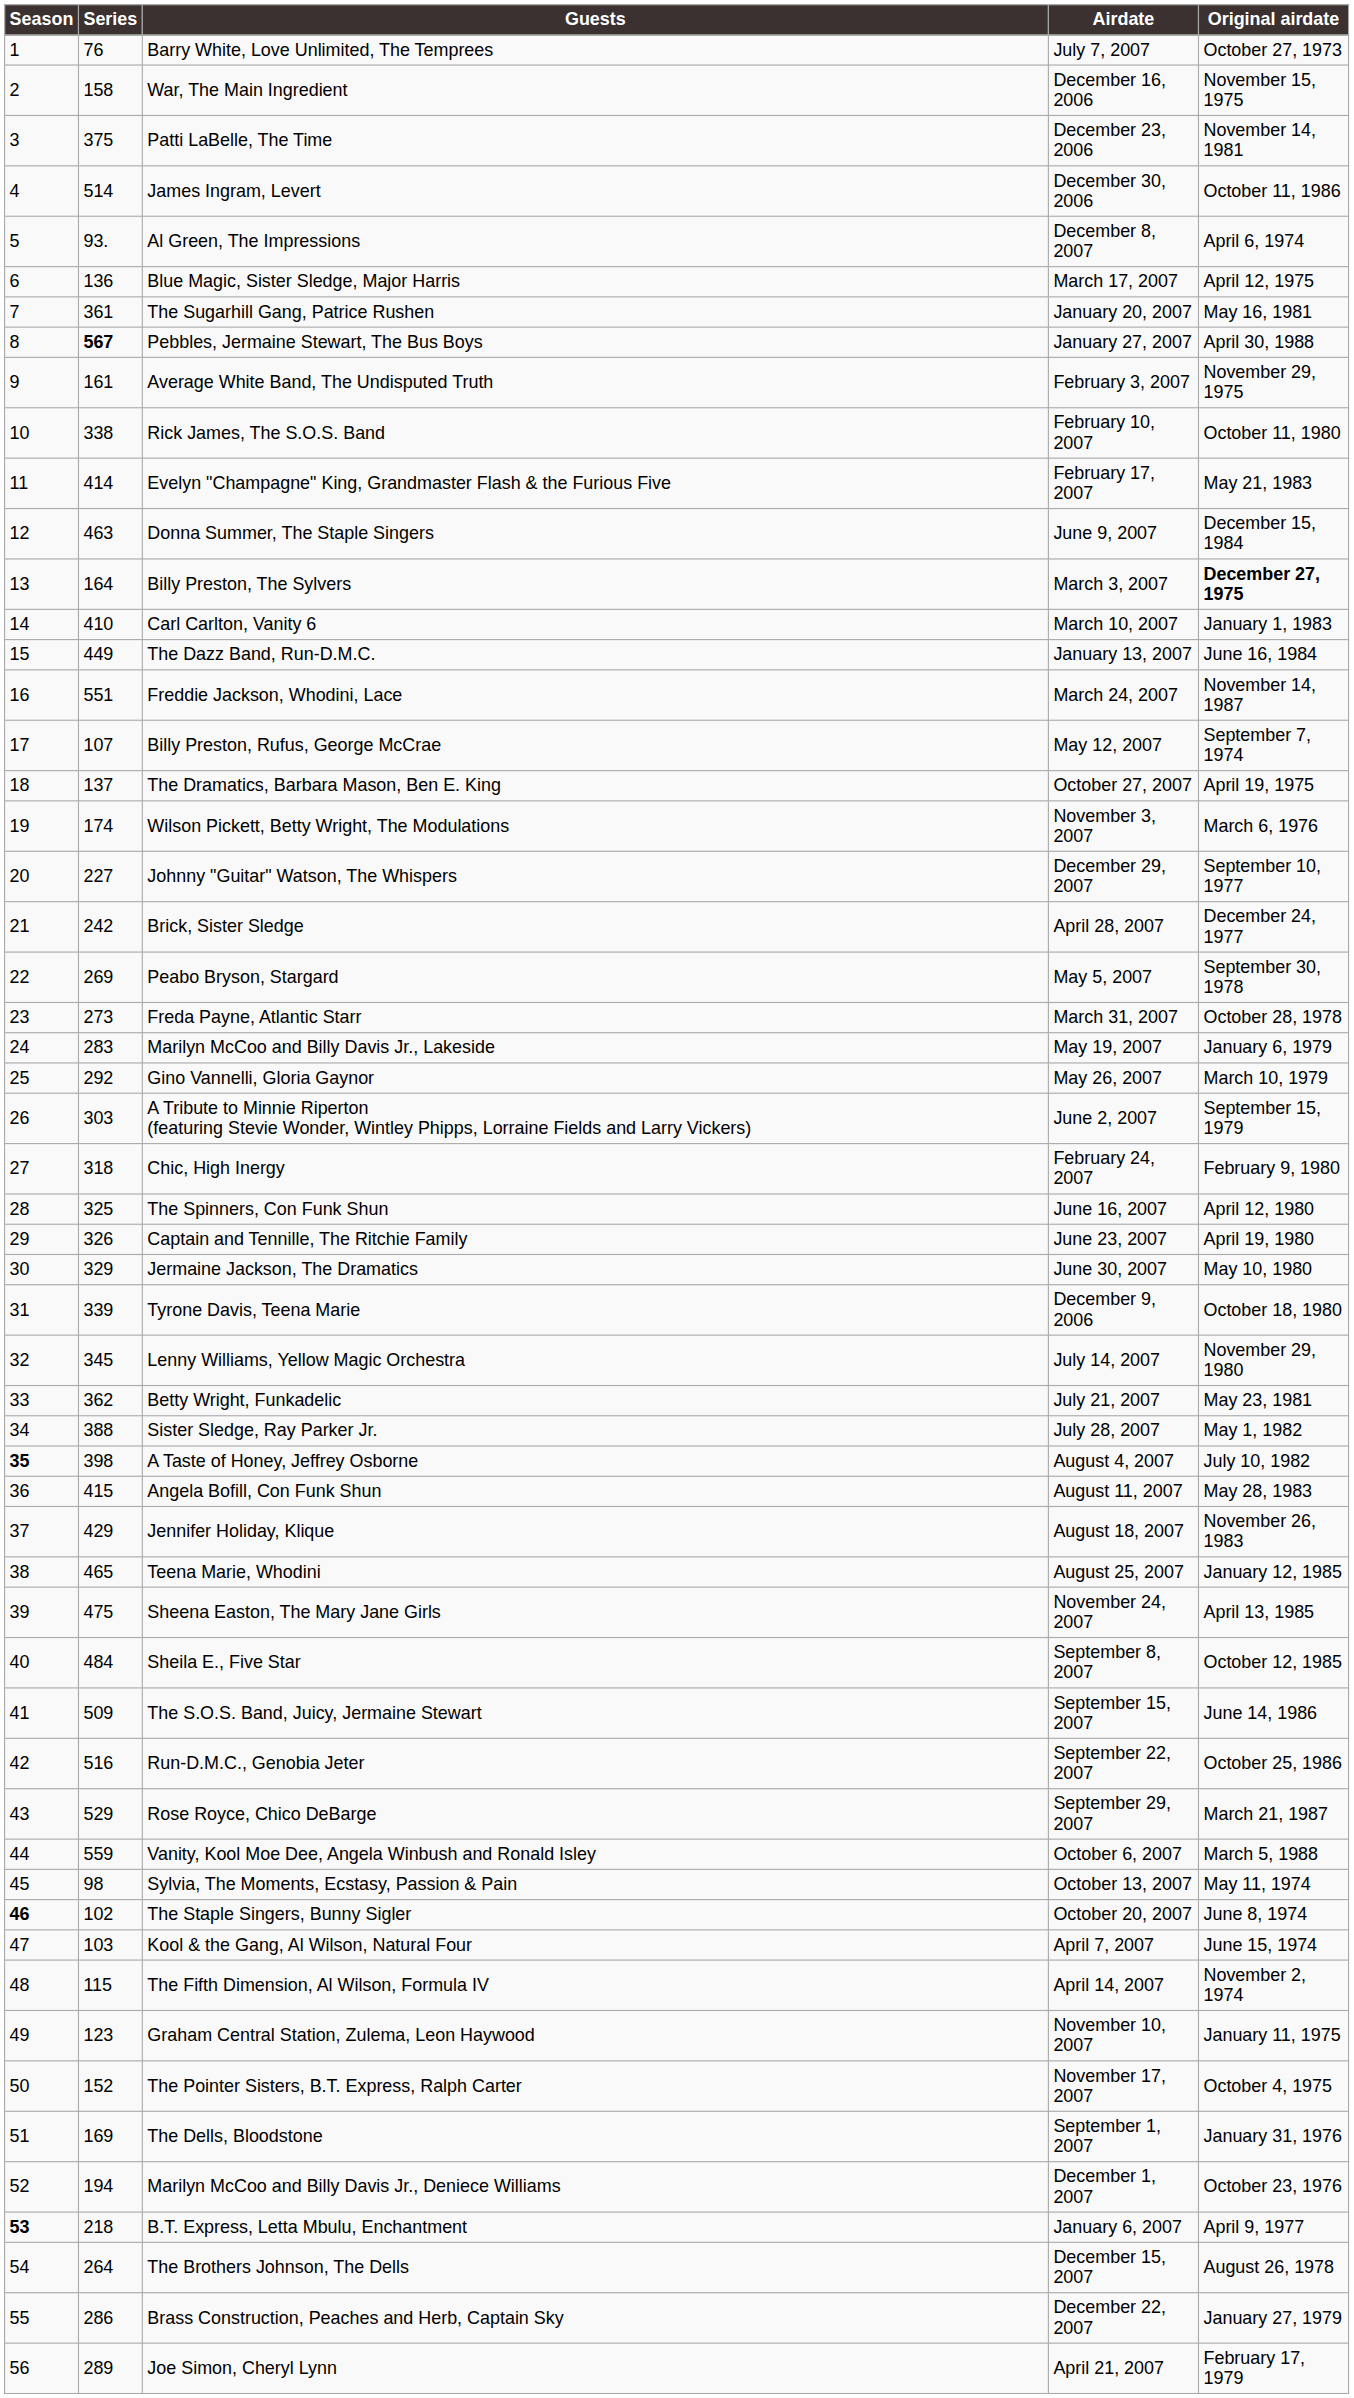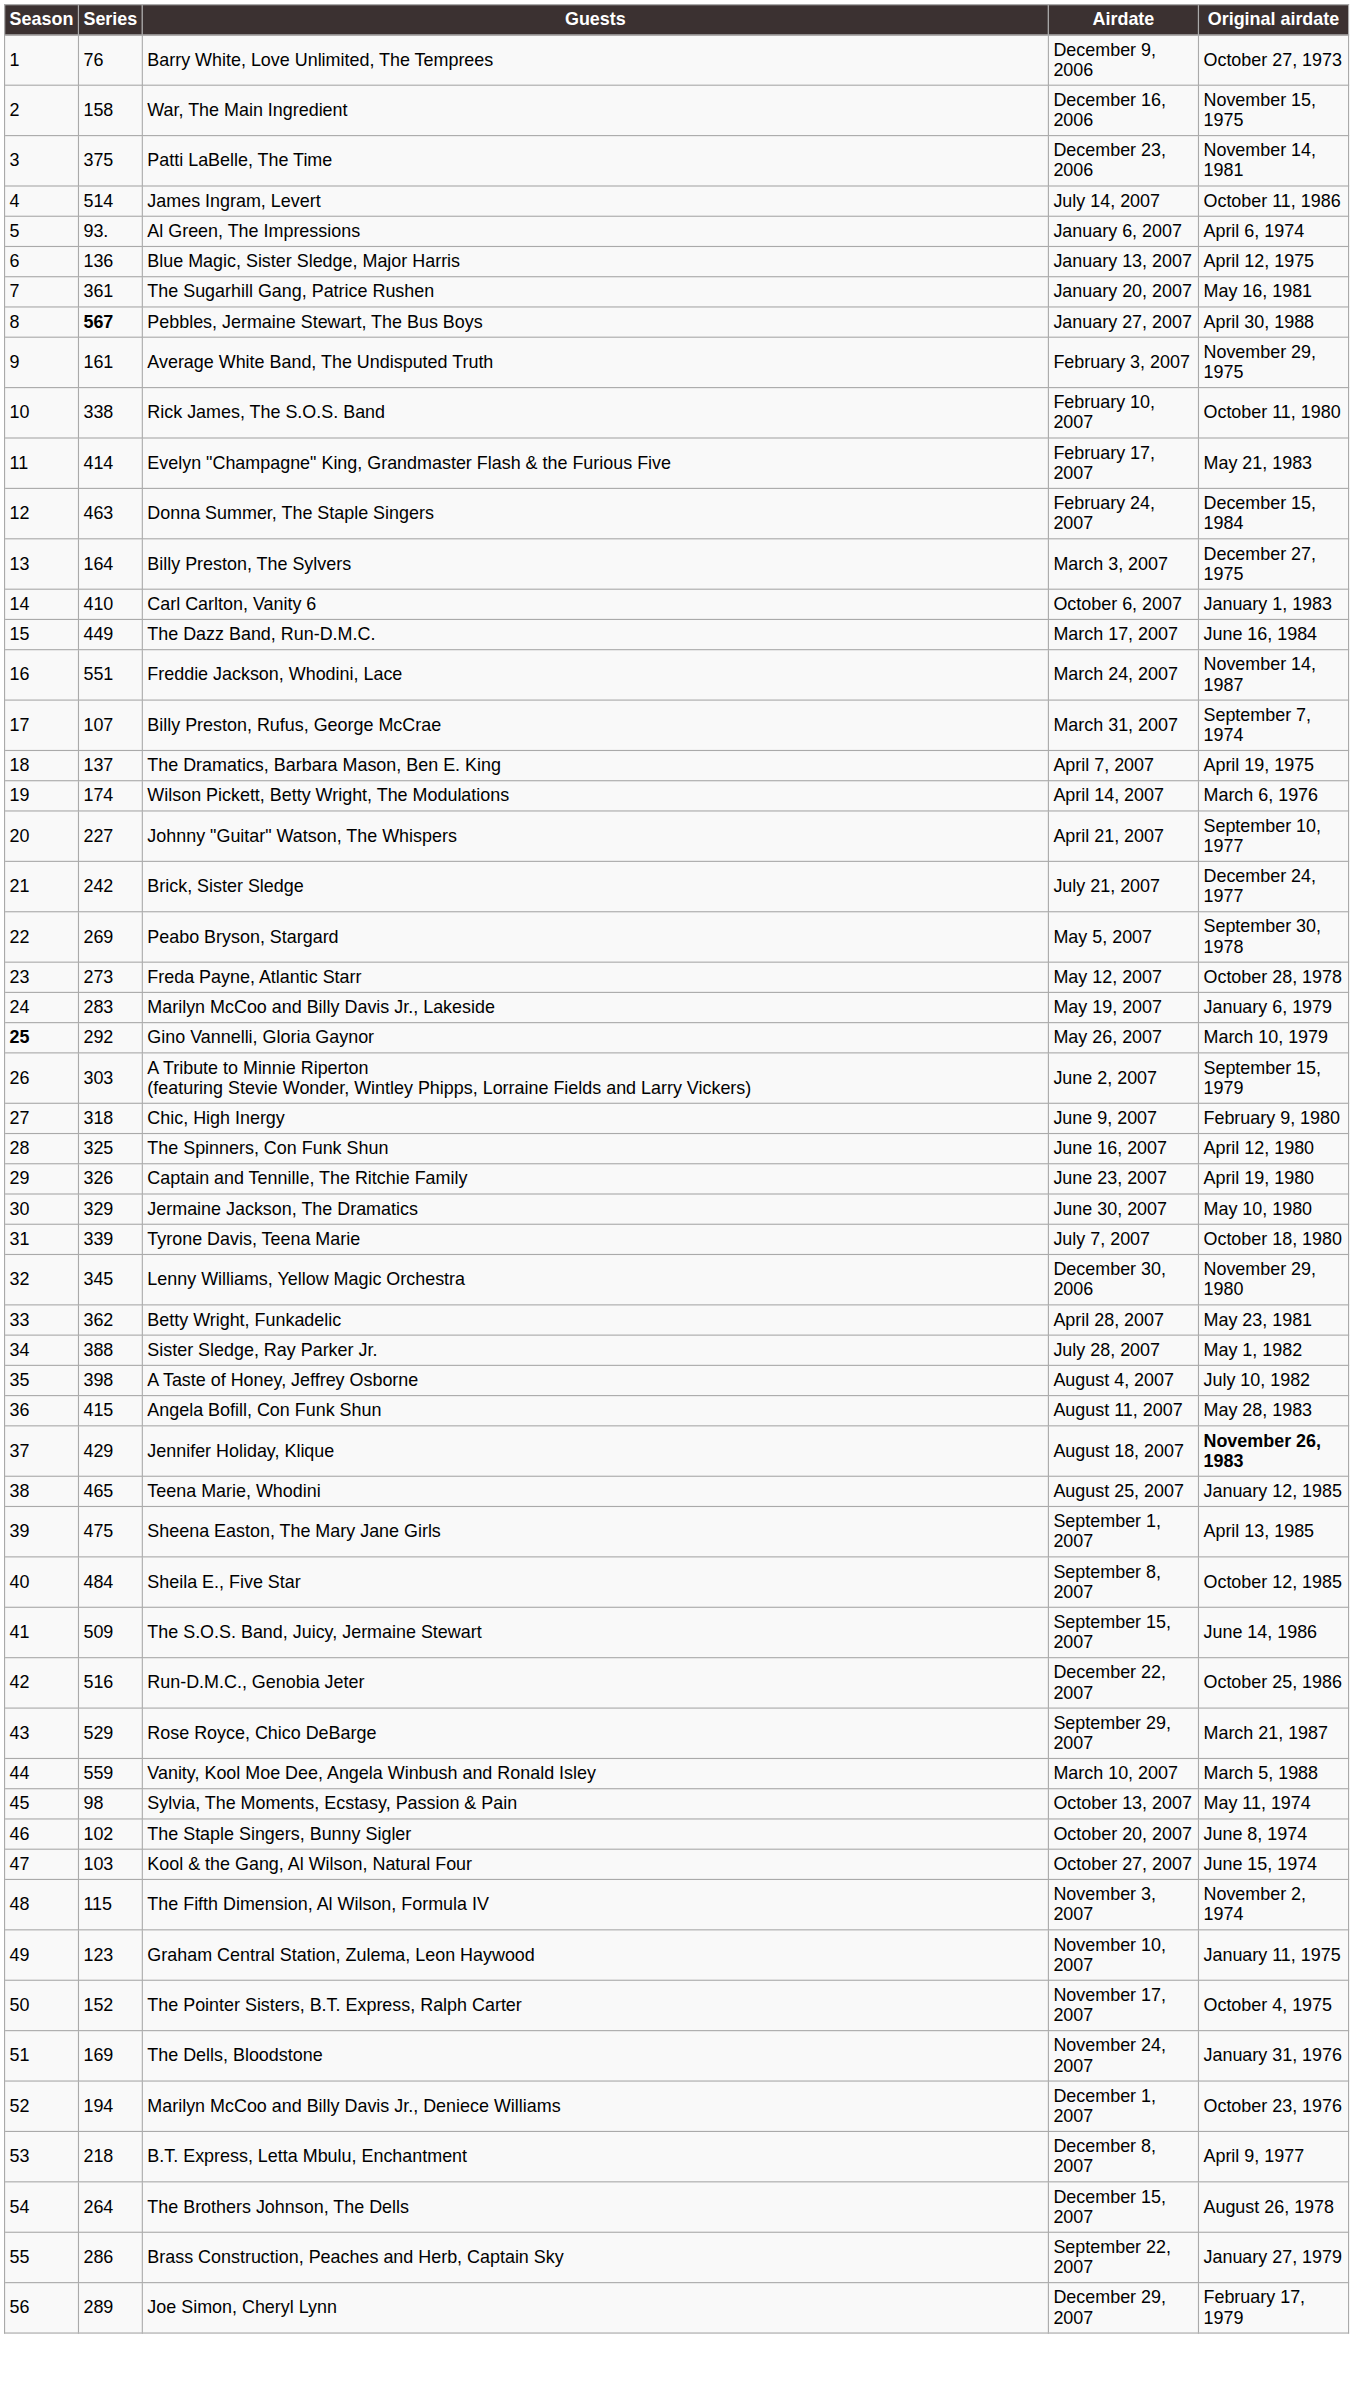 <table class="toccolours" border="2" cellpadding="4" cellspacing="0" style="margin: 1em 1em 1em 0; background: #f9f9f9; border: 1px #aaa solid; border-collapse: collapse">
 <tr style="vertical-align: top; text-align: center; background-color:#3B3131; color:white">
 <th><strong>Season</strong></th>
 <th><strong>Series</strong></th>
 <th style="width:800px;"><strong>Guests</strong></th>
 <th style="width:125px;"><strong>Airdate</strong></th>
 <th style="width:125px;"><strong>Original airdate</strong></th>
 </tr>
 <tr>
 <td>1</td>
 <td>76</td>
 <td>Barry White, Love Unlimited, The Temprees</td>
-<td>July 7, 2007</td>
+<td>December 9, 2006</td>
 <td>October 27, 1973</td>
 </tr>
 <tr>
 <td>2</td>
 <td>158</td>
 <td>War, The Main Ingredient</td>
 <td>December 16, 2006</td>
 <td>November 15, 1975</td>
 </tr>
 <tr>
 <td>3</td>
 <td>375</td>
 <td>Patti LaBelle, The Time</td>
 <td>December 23, 2006</td>
 <td>November 14, 1981</td>
 </tr>
 <tr>
 <td>4</td>
 <td>514</td>
 <td>James Ingram, Levert</td>
-<td>December 30, 2006</td>
+<td>July 14, 2007</td>
 <td>October 11, 1986</td>
 </tr>
 <tr>
 <td>5</td>
 <td>93.</td>
 <td>Al Green, The Impressions</td>
-<td>December 8, 2007</td>
+<td>January 6, 2007</td>
 <td>April 6, 1974</td>
 </tr>
 <tr>
 <td>6</td>
 <td>136</td>
 <td>Blue Magic, Sister Sledge, Major Harris</td>
-<td>March 17, 2007</td>
+<td>January 13, 2007</td>
 <td>April 12, 1975</td>
 </tr>
 <tr>
 <td>7</td>
 <td>361</td>
 <td>The Sugarhill Gang, Patrice Rushen</td>
 <td>January 20, 2007</td>
 <td>May 16, 1981</td>
 </tr>
 <tr>
 <td>8</td>
 <td><strong>567</strong></td>
 <td>Pebbles, Jermaine Stewart, The Bus Boys</td>
 <td>January 27, 2007</td>
 <td>April 30, 1988</td>
 </tr>
 <tr>
 <td>9</td>
 <td>161</td>
 <td>Average White Band, The Undisputed Truth</td>
 <td>February 3, 2007</td>
 <td>November 29, 1975</td>
 </tr>
 <tr>
 <td>10</td>
 <td>338</td>
 <td>Rick James, The S.O.S. Band</td>
 <td>February 10, 2007</td>
 <td>October 11, 1980</td>
 </tr>
 <tr>
 <td>11</td>
 <td>414</td>
 <td>Evelyn "Champagne" King, Grandmaster Flash & the Furious Five</td>
 <td>February 17, 2007</td>
 <td>May 21, 1983</td>
 </tr>
 <tr>
 <td>12</td>
 <td>463</td>
 <td>Donna Summer, The Staple Singers</td>
-<td>June 9, 2007</td>
+<td>February 24, 2007</td>
 <td>December 15, 1984</td>
 </tr>
 <tr>
 <td>13</td>
 <td>164</td>
 <td>Billy Preston, The Sylvers</td>
 <td>March 3, 2007</td>
-<td><strong>December 27, 1975</strong></td>
+<td>December 27, 1975</td>
 </tr>
 <tr>
 <td>14</td>
 <td>410</td>
 <td>Carl Carlton, Vanity 6</td>
-<td>March 10, 2007</td>
+<td>October 6, 2007</td>
 <td>January 1, 1983</td>
 </tr>
 <tr>
 <td>15</td>
 <td>449</td>
 <td>The Dazz Band, Run-D.M.C.</td>
-<td>January 13, 2007</td>
+<td>March 17, 2007</td>
 <td>June 16, 1984</td>
 </tr>
 <tr>
 <td>16</td>
 <td>551</td>
 <td>Freddie Jackson, Whodini, Lace</td>
 <td>March 24, 2007</td>
 <td>November 14, 1987</td>
 </tr>
 <tr>
 <td>17</td>
 <td>107</td>
 <td>Billy Preston, Rufus, George McCrae</td>
-<td>May 12, 2007</td>
+<td>March 31, 2007</td>
 <td>September 7, 1974</td>
 </tr>
 <tr>
 <td>18</td>
 <td>137</td>
 <td>The Dramatics, Barbara Mason, Ben E. King</td>
-<td>October 27, 2007</td>
+<td>April 7, 2007</td>
 <td>April 19, 1975</td>
 </tr>
 <tr>
 <td>19</td>
 <td>174</td>
 <td>Wilson Pickett, Betty Wright, The Modulations</td>
-<td>November 3, 2007</td>
+<td>April 14, 2007</td>
 <td>March 6, 1976</td>
 </tr>
 <tr>
 <td>20</td>
 <td>227</td>
 <td>Johnny "Guitar" Watson, The Whispers</td>
-<td>December 29, 2007</td>
+<td>April 21, 2007</td>
 <td>September 10, 1977</td>
 </tr>
 <tr>
 <td>21</td>
 <td>242</td>
 <td>Brick, Sister Sledge</td>
-<td>April 28, 2007</td>
+<td>July 21, 2007</td>
 <td>December 24, 1977</td>
 </tr>
 <tr>
 <td>22</td>
 <td>269</td>
 <td>Peabo Bryson, Stargard</td>
 <td>May 5, 2007</td>
 <td>September 30, 1978</td>
 </tr>
 <tr>
 <td>23</td>
 <td>273</td>
 <td>Freda Payne, Atlantic Starr</td>
-<td>March 31, 2007</td>
+<td>May 12, 2007</td>
 <td>October 28, 1978</td>
 </tr>
 <tr>
 <td>24</td>
 <td>283</td>
 <td>Marilyn McCoo and Billy Davis Jr., Lakeside</td>
 <td>May 19, 2007</td>
 <td>January 6, 1979</td>
 </tr>
 <tr>
-<td>25</td>
+<td><strong>25</strong></td>
 <td>292</td>
 <td>Gino Vannelli, Gloria Gaynor</td>
 <td>May 26, 2007</td>
 <td>March 10, 1979</td>
 </tr>
 <tr>
 <td>26</td>
 <td>303</td>
 <td>A Tribute to Minnie Riperton<br>(featuring Stevie Wonder, Wintley Phipps, Lorraine Fields and Larry Vickers)</td>
 <td>June 2, 2007</td>
 <td>September 15, 1979</td>
 </tr>
 <tr>
 <td>27</td>
 <td>318</td>
 <td>Chic, High Inergy</td>
-<td>February 24, 2007</td>
+<td>June 9, 2007</td>
 <td>February 9, 1980</td>
 </tr>
 <tr>
 <td>28</td>
 <td>325</td>
 <td>The Spinners, Con Funk Shun</td>
 <td>June 16, 2007</td>
 <td>April 12, 1980</td>
 </tr>
 <tr>
 <td>29</td>
 <td>326</td>
 <td>Captain and Tennille, The Ritchie Family</td>
 <td>June 23, 2007</td>
 <td>April 19, 1980</td>
 </tr>
 <tr>
 <td>30</td>
 <td>329</td>
 <td>Jermaine Jackson, The Dramatics</td>
 <td>June 30, 2007</td>
 <td>May 10, 1980</td>
 </tr>
 <tr>
 <td>31</td>
 <td>339</td>
 <td>Tyrone Davis, Teena Marie</td>
-<td>December 9, 2006</td>
+<td>July 7, 2007</td>
 <td>October 18, 1980</td>
 </tr>
 <tr>
 <td>32</td>
 <td>345</td>
 <td>Lenny Williams, Yellow Magic Orchestra</td>
-<td>July 14, 2007</td>
+<td>December 30, 2006</td>
 <td>November 29, 1980</td>
 </tr>
 <tr>
 <td>33</td>
 <td>362</td>
 <td>Betty Wright, Funkadelic</td>
-<td>July 21, 2007</td>
+<td>April 28, 2007</td>
 <td>May 23, 1981</td>
 </tr>
 <tr>
 <td>34</td>
 <td>388</td>
 <td>Sister Sledge, Ray Parker Jr.</td>
 <td>July 28, 2007</td>
 <td>May 1, 1982</td>
 </tr>
 <tr>
-<td><strong>35</strong></td>
+<td>35</td>
 <td>398</td>
 <td>A Taste of Honey, Jeffrey Osborne</td>
 <td>August 4, 2007</td>
 <td>July 10, 1982</td>
 </tr>
 <tr>
 <td>36</td>
 <td>415</td>
 <td>Angela Bofill, Con Funk Shun</td>
 <td>August 11, 2007</td>
 <td>May 28, 1983</td>
 </tr>
 <tr>
 <td>37</td>
 <td>429</td>
 <td>Jennifer Holiday, Klique</td>
 <td>August 18, 2007</td>
-<td>November 26, 1983</td>
+<td><strong>November 26, 1983</strong></td>
 </tr>
 <tr>
 <td>38</td>
 <td>465</td>
 <td>Teena Marie, Whodini</td>
 <td>August 25, 2007</td>
 <td>January 12, 1985</td>
 </tr>
 <tr>
 <td>39</td>
 <td>475</td>
 <td>Sheena Easton, The Mary Jane Girls</td>
-<td>November 24, 2007</td>
+<td>September 1, 2007</td>
 <td>April 13, 1985</td>
 </tr>
 <tr>
 <td>40</td>
 <td>484</td>
 <td>Sheila E., Five Star</td>
 <td>September 8, 2007</td>
 <td>October 12, 1985</td>
 </tr>
 <tr>
 <td>41</td>
 <td>509</td>
 <td>The S.O.S. Band, Juicy, Jermaine Stewart</td>
 <td>September 15, 2007</td>
 <td>June 14, 1986</td>
 </tr>
 <tr>
 <td>42</td>
 <td>516</td>
 <td>Run-D.M.C., Genobia Jeter</td>
-<td>September 22, 2007</td>
+<td>December 22, 2007</td>
 <td>October 25, 1986</td>
 </tr>
 <tr>
 <td>43</td>
 <td>529</td>
 <td>Rose Royce, Chico DeBarge</td>
 <td>September 29, 2007</td>
 <td>March 21, 1987</td>
 </tr>
 <tr>
 <td>44</td>
 <td>559</td>
 <td>Vanity, Kool Moe Dee, Angela Winbush and Ronald Isley</td>
-<td>October 6, 2007</td>
+<td>March 10, 2007</td>
 <td>March 5, 1988</td>
 </tr>
 <tr>
 <td>45</td>
 <td>98</td>
 <td>Sylvia, The Moments, Ecstasy, Passion & Pain</td>
 <td>October 13, 2007</td>
 <td>May 11, 1974</td>
 </tr>
 <tr>
-<td><strong>46</strong></td>
+<td>46</td>
 <td>102</td>
 <td>The Staple Singers, Bunny Sigler</td>
 <td>October 20, 2007</td>
 <td>June 8, 1974</td>
 </tr>
 <tr>
 <td>47</td>
 <td>103</td>
 <td>Kool & the Gang, Al Wilson, Natural Four</td>
-<td>April 7, 2007</td>
+<td>October 27, 2007</td>
 <td>June 15, 1974</td>
 </tr>
 <tr>
 <td>48</td>
 <td>115</td>
 <td>The Fifth Dimension, Al Wilson, Formula IV</td>
-<td>April 14, 2007</td>
+<td>November 3, 2007</td>
 <td>November 2, 1974</td>
 </tr>
 <tr>
 <td>49</td>
 <td>123</td>
 <td>Graham Central Station, Zulema, Leon Haywood</td>
 <td>November 10, 2007</td>
 <td>January 11, 1975</td>
 </tr>
 <tr>
 <td>50</td>
 <td>152</td>
 <td>The Pointer Sisters, B.T. Express, Ralph Carter</td>
 <td>November 17, 2007</td>
 <td>October 4, 1975</td>
 </tr>
 <tr>
 <td>51</td>
 <td>169</td>
 <td>The Dells, Bloodstone</td>
-<td>September 1, 2007</td>
+<td>November 24, 2007</td>
 <td>January 31, 1976</td>
 </tr>
 <tr>
 <td>52</td>
 <td>194</td>
 <td>Marilyn McCoo and Billy Davis Jr., Deniece Williams</td>
 <td>December 1, 2007</td>
 <td>October 23, 1976</td>
 </tr>
 <tr>
-<td><strong>53</strong></td>
+<td>53</td>
 <td>218</td>
 <td>B.T. Express, Letta Mbulu, Enchantment</td>
-<td>January 6, 2007</td>
+<td>December 8, 2007</td>
 <td>April 9, 1977</td>
 </tr>
 <tr>
 <td>54</td>
 <td>264</td>
 <td>The Brothers Johnson, The Dells</td>
 <td>December 15, 2007</td>
 <td>August 26, 1978</td>
 </tr>
 <tr>
 <td>55</td>
 <td>286</td>
 <td>Brass Construction, Peaches and Herb, Captain Sky</td>
-<td>December 22, 2007</td>
+<td>September 22, 2007</td>
 <td>January 27, 1979</td>
 </tr>
 <tr>
 <td>56</td>
 <td>289</td>
 <td>Joe Simon, Cheryl Lynn</td>
-<td>April 21, 2007</td>
+<td>December 29, 2007</td>
 <td>February 17, 1979</td>
 </tr>
 </table>
